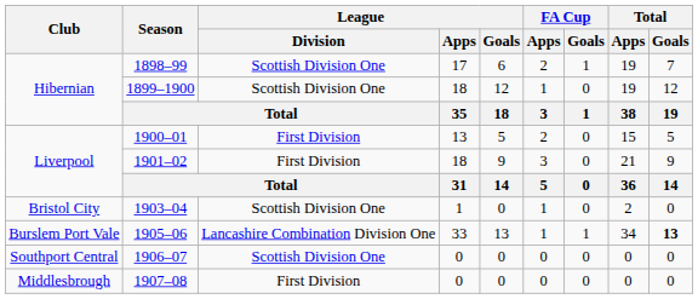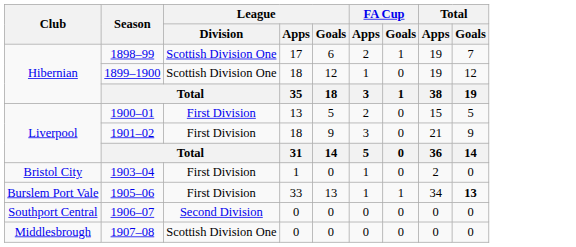 <table class="wikitable" style="text-align:center">
 <tr>
 <th rowspan="2">Club</th>
 <th rowspan="2">Season</th>
 <th colspan="3">League</th>
 <th colspan="2"><a href='#'>FA Cup</a></th>
 <th colspan="2">Total</th>
 </tr>
 <tr>
 <th>Division</th>
 <th>Apps</th>
 <th>Goals</th>
 <th>Apps</th>
 <th>Goals</th>
 <th>Apps</th>
 <th>Goals</th>
 </tr>
 <tr>
 <td rowspan="3"><a href='#'>Hibernian</a></td>
 <td><a href='#'>1898–99</a></td>
 <td><a href='#'>Scottish Division One</a></td>
 <td>17</td>
 <td>6</td>
 <td>2</td>
 <td>1</td>
 <td>19</td>
 <td>7</td>
 </tr>
 <tr>
 <td><a href='#'>1899–1900</a></td>
 <td>Scottish Division One</td>
 <td>18</td>
 <td>12</td>
 <td>1</td>
 <td>0</td>
 <td>19</td>
 <td>12</td>
 </tr>
 <tr>
 <th colspan="2">Total</th>
 <th>35</th>
 <th>18</th>
 <th>3</th>
 <th>1</th>
 <th>38</th>
 <th>19</th>
 </tr>
 <tr>
 <td rowspan="3"><a href='#'>Liverpool</a></td>
 <td><a href='#'>1900–01</a></td>
 <td><a href='#'>First Division</a></td>
 <td>13</td>
 <td>5</td>
 <td>2</td>
 <td>0</td>
 <td>15</td>
 <td>5</td>
 </tr>
 <tr>
 <td><a href='#'>1901–02</a></td>
 <td>First Division</td>
 <td>18</td>
 <td>9</td>
 <td>3</td>
 <td>0</td>
 <td>21</td>
 <td>9</td>
 </tr>
 <tr>
 <th colspan="2">Total</th>
 <th>31</th>
 <th>14</th>
 <th>5</th>
 <th>0</th>
 <th>36</th>
 <th>14</th>
 </tr>
 <tr>
 <td><a href='#'>Bristol City</a></td>
 <td><a href='#'>1903–04</a></td>
-<td>Scottish Division One</td>
+<td>First Division</td>
 <td>1</td>
 <td>0</td>
 <td>1</td>
 <td>0</td>
 <td>2</td>
 <td>0</td>
 </tr>
 <tr>
 <td><a href='#'>Burslem Port Vale</a></td>
 <td><a href='#'>1905–06</a></td>
-<td><a href='#'>Lancashire Combination</a> Division One</td>
+<td>First Division</td>
 <td>33</td>
 <td>13</td>
 <td>1</td>
 <td>1</td>
 <td>34</td>
 <td><strong>13</strong></td>
 </tr>
 <tr>
 <td><a href='#'>Southport Central</a></td>
 <td><a href='#'>1906–07</a></td>
-<td><a href='#'>Scottish Division One</a></td>
+<td><a href='#'>Second Division</a></td>
 <td>0</td>
 <td>0</td>
 <td>0</td>
 <td>0</td>
 <td>0</td>
 <td>0</td>
 </tr>
 <tr>
 <td><a href='#'>Middlesbrough</a></td>
 <td><a href='#'>1907–08</a></td>
-<td>First Division</td>
+<td>Scottish Division One</td>
 <td>0</td>
 <td>0</td>
 <td>0</td>
 <td>0</td>
 <td>0</td>
 <td>0</td>
 </tr>
 </table>
